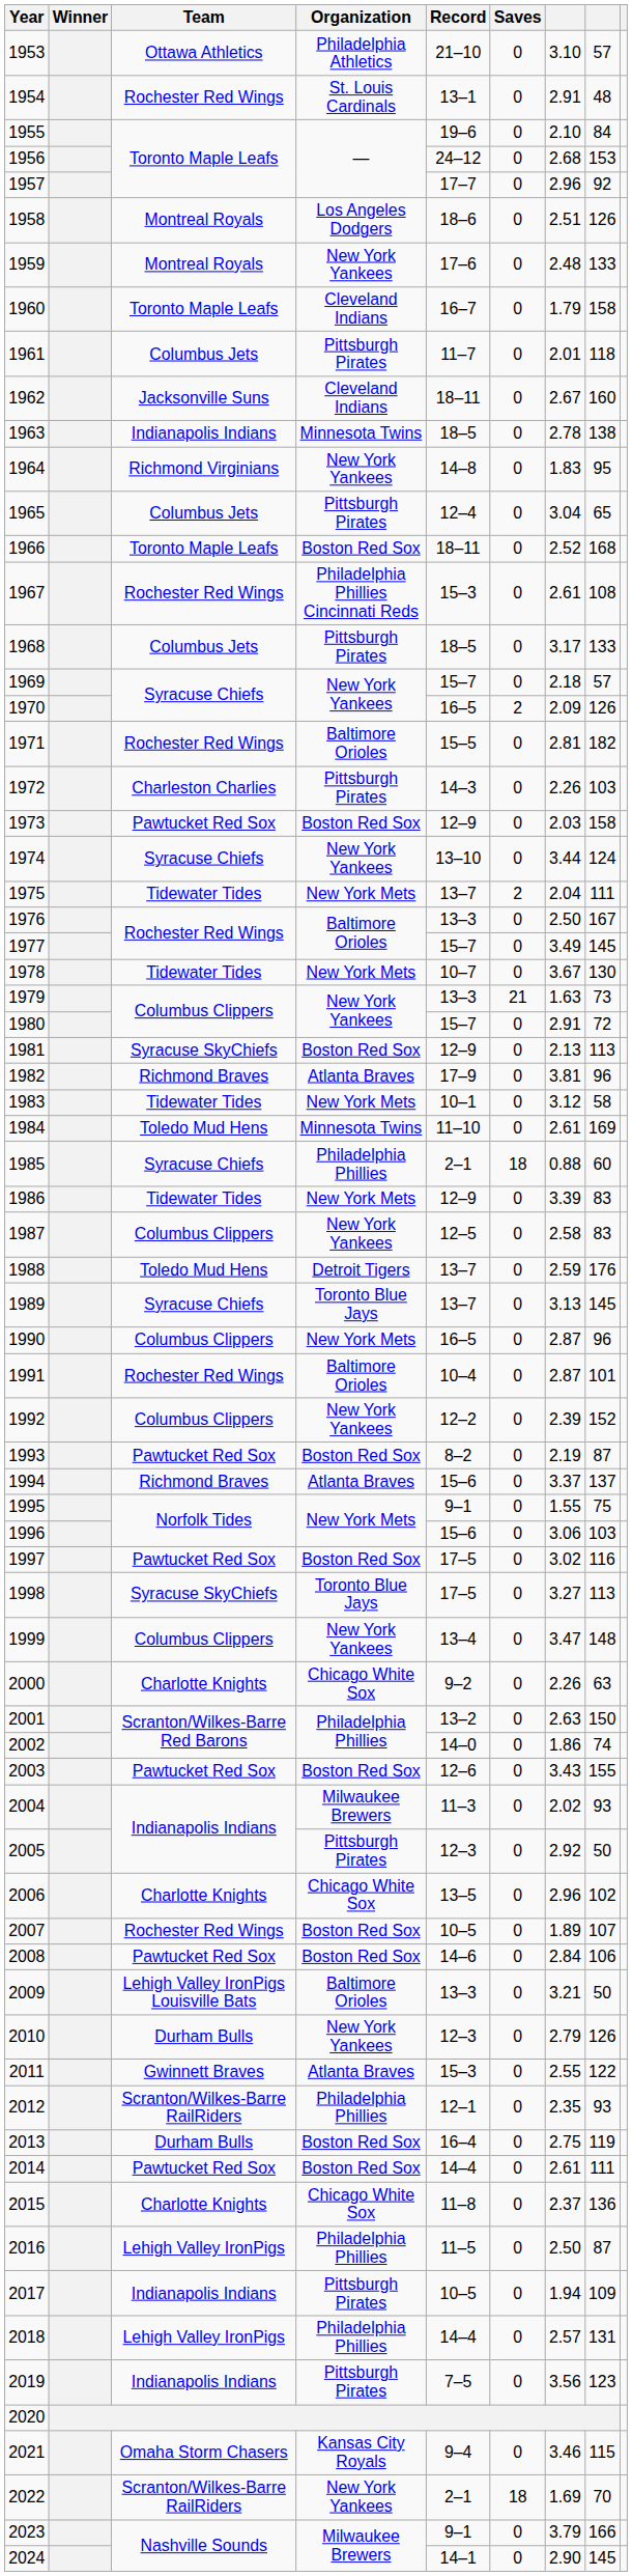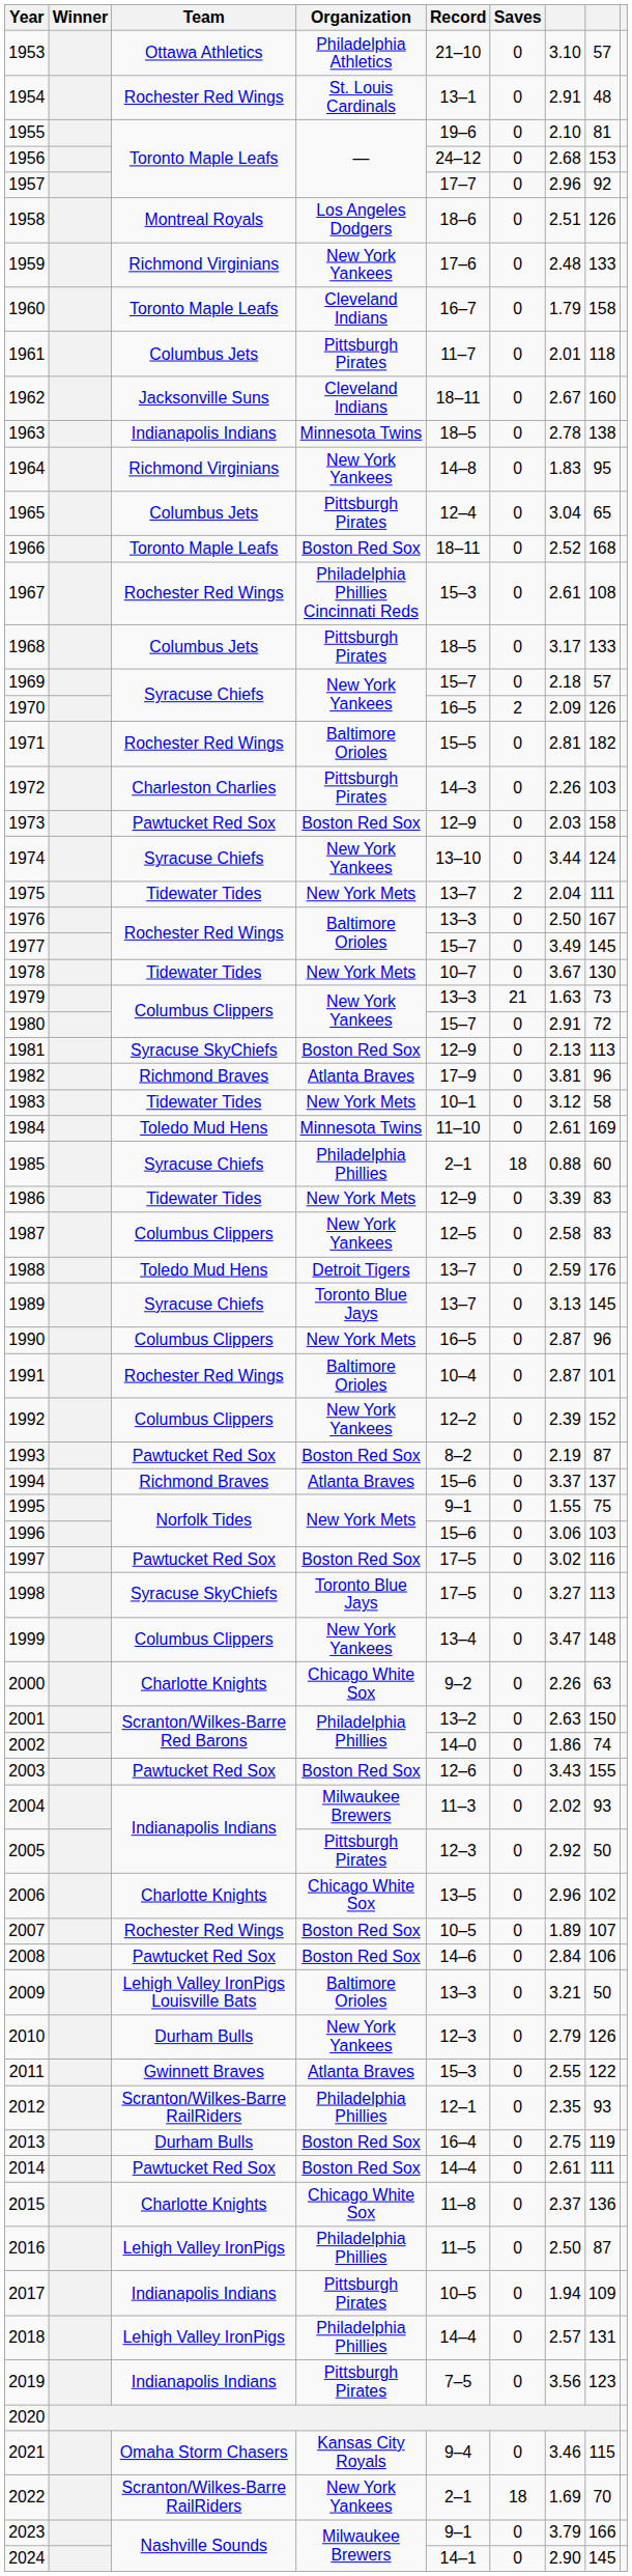 <table class="wikitable sortable plainrowheaders" style="text-align:center">
 <tr>
 <th scope="col">Year</th>
 <th scope="col">Winner</th>
 <th scope="col">Team</th>
 <th scope="col">Organization</th>
 <th scope="col">Record</th>
 <th scope="col">Saves</th>
 <th scope="col"></th>
 <th scope="col"></th>
 <th scope="col" class="unsortable"></th>
 </tr>
 <tr>
 <td>1953</td>
 <th scope="row" style="text-align:center"></th>
 <td><a href='#'>Ottawa Athletics</a></td>
 <td><a href='#'>Philadelphia Athletics</a></td>
 <td>21–10</td>
 <td>0</td>
 <td>3.10</td>
 <td>57</td>
 <td></td>
 </tr>
 <tr>
 <td>1954</td>
 <th scope="row" style="text-align:center"></th>
 <td><a href='#'>Rochester Red Wings</a></td>
 <td><a href='#'>St. Louis Cardinals</a></td>
 <td>13–1</td>
 <td>0</td>
 <td>2.91</td>
 <td>48</td>
 <td></td>
 </tr>
 <tr>
 <td>1955</td>
 <th scope="row" style="text-align:center"></th>
 <td rowspan="3"><a href='#'>Toronto Maple Leafs</a></td>
 <td rowspan="3">—</td>
 <td>19–6</td>
 <td>0</td>
 <td>2.10</td>
-<td>84</td>
+<td>81</td>
 <td></td>
 </tr>
 <tr>
 <td>1956</td>
 <th scope="row" style="text-align:center"></th>
 <td>24–12</td>
 <td>0</td>
 <td>2.68</td>
 <td>153</td>
 <td></td>
 </tr>
 <tr>
 <td>1957</td>
 <th scope="row" style="text-align:center"></th>
 <td>17–7</td>
 <td>0</td>
 <td>2.96</td>
 <td>92</td>
 <td></td>
 </tr>
 <tr>
 <td>1958</td>
 <th scope="row" style="text-align:center"></th>
 <td><a href='#'>Montreal Royals</a></td>
 <td><a href='#'>Los Angeles Dodgers</a></td>
 <td>18–6</td>
 <td>0</td>
 <td>2.51</td>
 <td>126</td>
 <td></td>
 </tr>
 <tr>
 <td>1959</td>
 <th scope="row" style="text-align:center"></th>
-<td><a href='#'>Montreal Royals</a></td>
+<td><a href='#'>Richmond Virginians</a></td>
 <td><a href='#'>New York Yankees</a></td>
 <td>17–6</td>
 <td>0</td>
 <td>2.48</td>
 <td>133</td>
 <td></td>
 </tr>
 <tr>
 <td>1960</td>
 <th scope="row" style="text-align:center"></th>
 <td><a href='#'>Toronto Maple Leafs</a></td>
 <td><a href='#'>Cleveland Indians</a></td>
 <td>16–7</td>
 <td>0</td>
 <td>1.79</td>
 <td>158</td>
 <td></td>
 </tr>
 <tr>
 <td>1961</td>
 <th scope="row" style="text-align:center"></th>
 <td><a href='#'>Columbus Jets</a></td>
 <td><a href='#'>Pittsburgh Pirates</a></td>
 <td>11–7</td>
 <td>0</td>
 <td>2.01</td>
 <td>118</td>
 <td></td>
 </tr>
 <tr>
 <td>1962</td>
 <th scope="row" style="text-align:center"></th>
 <td><a href='#'>Jacksonville Suns</a></td>
 <td><a href='#'>Cleveland Indians</a></td>
 <td>18–11</td>
 <td>0</td>
 <td>2.67</td>
 <td>160</td>
 <td></td>
 </tr>
 <tr>
 <td>1963</td>
 <th scope="row" style="text-align:center"></th>
 <td><a href='#'>Indianapolis Indians</a></td>
 <td><a href='#'>Minnesota Twins</a></td>
 <td>18–5</td>
 <td>0</td>
 <td>2.78</td>
 <td>138</td>
 <td></td>
 </tr>
 <tr>
 <td>1964</td>
 <th scope="row" style="text-align:center"></th>
 <td><a href='#'>Richmond Virginians</a></td>
 <td><a href='#'>New York Yankees</a></td>
 <td>14–8</td>
 <td>0</td>
 <td>1.83</td>
 <td>95</td>
 <td></td>
 </tr>
 <tr>
 <td>1965</td>
 <th scope="row" style="text-align:center"></th>
 <td><a href='#'>Columbus Jets</a></td>
 <td><a href='#'>Pittsburgh Pirates</a></td>
 <td>12–4</td>
 <td>0</td>
 <td>3.04</td>
 <td>65</td>
 <td></td>
 </tr>
 <tr>
 <td>1966</td>
 <th scope="row" style="text-align:center"></th>
 <td><a href='#'>Toronto Maple Leafs</a></td>
 <td><a href='#'>Boston Red Sox</a></td>
 <td>18–11</td>
 <td>0</td>
 <td>2.52</td>
 <td>168</td>
 <td></td>
 </tr>
 <tr>
 <td>1967</td>
 <th scope="row" style="text-align:center"></th>
 <td><a href='#'>Rochester Red Wings</a></td>
 <td><a href='#'>Philadelphia Phillies</a><br><a href='#'>Cincinnati Reds</a></td>
 <td>15–3</td>
 <td>0</td>
 <td>2.61</td>
 <td>108</td>
 <td></td>
 </tr>
 <tr>
 <td>1968</td>
 <th scope="row" style="text-align:center"></th>
 <td><a href='#'>Columbus Jets</a></td>
 <td><a href='#'>Pittsburgh Pirates</a></td>
 <td>18–5</td>
 <td>0</td>
 <td>3.17</td>
 <td>133</td>
 <td></td>
 </tr>
 <tr>
 <td>1969</td>
 <th scope="row" style="text-align:center"></th>
 <td rowspan="2"><a href='#'>Syracuse Chiefs</a></td>
 <td rowspan="2"><a href='#'>New York Yankees</a></td>
 <td>15–7</td>
 <td>0</td>
 <td>2.18</td>
 <td>57</td>
 <td></td>
 </tr>
 <tr>
 <td>1970</td>
 <th scope="row" style="text-align:center"></th>
 <td>16–5</td>
 <td>2</td>
 <td>2.09</td>
 <td>126</td>
 <td></td>
 </tr>
 <tr>
 <td>1971</td>
 <th scope="row" style="text-align:center"></th>
 <td><a href='#'>Rochester Red Wings</a></td>
 <td><a href='#'>Baltimore Orioles</a></td>
 <td>15–5</td>
 <td>0</td>
 <td>2.81</td>
 <td>182</td>
 <td></td>
 </tr>
 <tr>
 <td>1972</td>
 <th scope="row" style="text-align:center"></th>
 <td><a href='#'>Charleston Charlies</a></td>
 <td><a href='#'>Pittsburgh Pirates</a></td>
 <td>14–3</td>
 <td>0</td>
 <td>2.26</td>
 <td>103</td>
 <td></td>
 </tr>
 <tr>
 <td>1973</td>
 <th scope="row" style="text-align:center"></th>
 <td><a href='#'>Pawtucket Red Sox</a></td>
 <td><a href='#'>Boston Red Sox</a></td>
 <td>12–9</td>
 <td>0</td>
 <td>2.03</td>
 <td>158</td>
 <td></td>
 </tr>
 <tr>
 <td>1974</td>
 <th scope="row" style="text-align:center"></th>
 <td><a href='#'>Syracuse Chiefs</a></td>
 <td><a href='#'>New York Yankees</a></td>
 <td>13–10</td>
 <td>0</td>
 <td>3.44</td>
 <td>124</td>
 <td></td>
 </tr>
 <tr>
 <td>1975</td>
 <th scope="row" style="text-align:center"></th>
 <td><a href='#'>Tidewater Tides</a></td>
 <td><a href='#'>New York Mets</a></td>
 <td>13–7</td>
 <td>2</td>
 <td>2.04</td>
 <td>111</td>
 <td></td>
 </tr>
 <tr>
 <td>1976</td>
 <th scope="row" style="text-align:center"></th>
 <td rowspan="2"><a href='#'>Rochester Red Wings</a></td>
 <td rowspan="2"><a href='#'>Baltimore Orioles</a></td>
 <td>13–3</td>
 <td>0</td>
 <td>2.50</td>
 <td>167</td>
 <td></td>
 </tr>
 <tr>
 <td>1977</td>
 <th scope="row" style="text-align:center"></th>
 <td>15–7</td>
 <td>0</td>
 <td>3.49</td>
 <td>145</td>
 <td></td>
 </tr>
 <tr>
 <td>1978</td>
 <th scope="row" style="text-align:center"></th>
 <td><a href='#'>Tidewater Tides</a></td>
 <td><a href='#'>New York Mets</a></td>
 <td>10–7</td>
 <td>0</td>
 <td>3.67</td>
 <td>130</td>
 <td></td>
 </tr>
 <tr>
 <td>1979</td>
 <th scope="row" style="text-align:center"></th>
 <td rowspan="2"><a href='#'>Columbus Clippers</a></td>
 <td rowspan="2"><a href='#'>New York Yankees</a></td>
 <td>13–3</td>
 <td>21</td>
 <td>1.63</td>
 <td>73</td>
 <td></td>
 </tr>
 <tr>
 <td>1980</td>
 <th scope="row" style="text-align:center"></th>
 <td>15–7</td>
 <td>0</td>
 <td>2.91</td>
 <td>72</td>
 <td></td>
 </tr>
 <tr>
 <td>1981</td>
 <th scope="row" style="text-align:center"></th>
 <td><a href='#'>Syracuse SkyChiefs</a></td>
 <td><a href='#'>Boston Red Sox</a></td>
 <td>12–9</td>
 <td>0</td>
 <td>2.13</td>
 <td>113</td>
 <td></td>
 </tr>
 <tr>
 <td>1982</td>
 <th scope="row" style="text-align:center"></th>
 <td><a href='#'>Richmond Braves</a></td>
 <td><a href='#'>Atlanta Braves</a></td>
 <td>17–9</td>
 <td>0</td>
 <td>3.81</td>
 <td>96</td>
 <td></td>
 </tr>
 <tr>
 <td>1983</td>
 <th scope="row" style="text-align:center"></th>
 <td><a href='#'>Tidewater Tides</a></td>
 <td><a href='#'>New York Mets</a></td>
 <td>10–1</td>
 <td>0</td>
 <td>3.12</td>
 <td>58</td>
 <td></td>
 </tr>
 <tr>
 <td>1984</td>
 <th scope="row" style="text-align:center"></th>
 <td><a href='#'>Toledo Mud Hens</a></td>
 <td><a href='#'>Minnesota Twins</a></td>
 <td>11–10</td>
 <td>0</td>
 <td>2.61</td>
 <td>169</td>
 <td></td>
 </tr>
 <tr>
 <td>1985</td>
 <th scope="row" style="text-align:center"></th>
 <td><a href='#'>Syracuse Chiefs</a></td>
 <td><a href='#'>Philadelphia Phillies</a></td>
 <td>2–1</td>
 <td>18</td>
 <td>0.88</td>
 <td>60</td>
 <td></td>
 </tr>
 <tr>
 <td>1986</td>
 <th scope="row" style="text-align:center"></th>
 <td><a href='#'>Tidewater Tides</a></td>
 <td><a href='#'>New York Mets</a></td>
 <td>12–9</td>
 <td>0</td>
 <td>3.39</td>
 <td>83</td>
 <td></td>
 </tr>
 <tr>
 <td>1987</td>
 <th scope="row" style="text-align:center"></th>
 <td><a href='#'>Columbus Clippers</a></td>
 <td><a href='#'>New York Yankees</a></td>
 <td>12–5</td>
 <td>0</td>
 <td>2.58</td>
 <td>83</td>
 <td></td>
 </tr>
 <tr>
 <td>1988</td>
 <th scope="row" style="text-align:center"></th>
 <td><a href='#'>Toledo Mud Hens</a></td>
 <td><a href='#'>Detroit Tigers</a></td>
 <td>13–7</td>
 <td>0</td>
 <td>2.59</td>
 <td>176</td>
 <td></td>
 </tr>
 <tr>
 <td>1989</td>
 <th scope="row" style="text-align:center"></th>
 <td><a href='#'>Syracuse Chiefs</a></td>
 <td><a href='#'>Toronto Blue Jays</a></td>
 <td>13–7</td>
 <td>0</td>
 <td>3.13</td>
 <td>145</td>
 <td></td>
 </tr>
 <tr>
 <td>1990</td>
 <th scope="row" style="text-align:center"></th>
 <td><a href='#'>Columbus Clippers</a></td>
 <td><a href='#'>New York Mets</a></td>
 <td>16–5</td>
 <td>0</td>
 <td>2.87</td>
 <td>96</td>
 <td></td>
 </tr>
 <tr>
 <td>1991</td>
 <th scope="row" style="text-align:center"></th>
 <td><a href='#'>Rochester Red Wings</a></td>
 <td><a href='#'>Baltimore Orioles</a></td>
 <td>10–4</td>
 <td>0</td>
 <td>2.87</td>
 <td>101</td>
 <td></td>
 </tr>
 <tr>
 <td>1992</td>
 <th scope="row" style="text-align:center"></th>
 <td><a href='#'>Columbus Clippers</a></td>
 <td><a href='#'>New York Yankees</a></td>
 <td>12–2</td>
 <td>0</td>
 <td>2.39</td>
 <td>152</td>
 <td></td>
 </tr>
 <tr>
 <td>1993</td>
 <th scope="row" style="text-align:center"></th>
 <td><a href='#'>Pawtucket Red Sox</a></td>
 <td><a href='#'>Boston Red Sox</a></td>
 <td>8–2</td>
 <td>0</td>
 <td>2.19</td>
 <td>87</td>
 <td></td>
 </tr>
 <tr>
 <td>1994</td>
 <th scope="row" style="text-align:center"></th>
 <td><a href='#'>Richmond Braves</a></td>
 <td><a href='#'>Atlanta Braves</a></td>
 <td>15–6</td>
 <td>0</td>
 <td>3.37</td>
 <td>137</td>
 <td></td>
 </tr>
 <tr>
 <td>1995</td>
 <th scope="row" style="text-align:center"></th>
 <td rowspan="2"><a href='#'>Norfolk Tides</a></td>
 <td rowspan="2"><a href='#'>New York Mets</a></td>
 <td>9–1</td>
 <td>0</td>
 <td>1.55</td>
 <td>75</td>
 <td></td>
 </tr>
 <tr>
 <td>1996</td>
 <th scope="row" style="text-align:center"></th>
 <td>15–6</td>
 <td>0</td>
 <td>3.06</td>
 <td>103</td>
 <td></td>
 </tr>
 <tr>
 <td>1997</td>
 <th scope="row" style="text-align:center"></th>
 <td><a href='#'>Pawtucket Red Sox</a></td>
 <td><a href='#'>Boston Red Sox</a></td>
 <td>17–5</td>
 <td>0</td>
 <td>3.02</td>
 <td>116</td>
 <td></td>
 </tr>
 <tr>
 <td>1998</td>
 <th scope="row" style="text-align:center"></th>
 <td><a href='#'>Syracuse SkyChiefs</a></td>
 <td><a href='#'>Toronto Blue Jays</a></td>
 <td>17–5</td>
 <td>0</td>
 <td>3.27</td>
 <td>113</td>
 <td></td>
 </tr>
 <tr>
 <td>1999</td>
 <th scope="row" style="text-align:center"></th>
 <td><a href='#'>Columbus Clippers</a></td>
 <td><a href='#'>New York Yankees</a></td>
 <td>13–4</td>
 <td>0</td>
 <td>3.47</td>
 <td>148</td>
 <td></td>
 </tr>
 <tr>
 <td>2000</td>
 <th scope="row" style="text-align:center"></th>
 <td><a href='#'>Charlotte Knights</a></td>
 <td><a href='#'>Chicago White Sox</a></td>
 <td>9–2</td>
 <td>0</td>
 <td>2.26</td>
 <td>63</td>
 <td></td>
 </tr>
 <tr>
 <td>2001</td>
 <th scope="row" style="text-align:center"></th>
 <td rowspan="2"><a href='#'>Scranton/Wilkes-Barre Red Barons</a></td>
 <td rowspan="2"><a href='#'>Philadelphia Phillies</a></td>
 <td>13–2</td>
 <td>0</td>
 <td>2.63</td>
 <td>150</td>
 <td></td>
 </tr>
 <tr>
 <td>2002</td>
 <th scope="row" style="text-align:center"></th>
 <td>14–0</td>
 <td>0</td>
 <td>1.86</td>
 <td>74</td>
 <td></td>
 </tr>
 <tr>
 <td>2003</td>
 <th scope="row" style="text-align:center"></th>
 <td><a href='#'>Pawtucket Red Sox</a></td>
 <td><a href='#'>Boston Red Sox</a></td>
 <td>12–6</td>
 <td>0</td>
 <td>3.43</td>
 <td>155</td>
 <td></td>
 </tr>
 <tr>
 <td>2004</td>
 <th scope="row" style="text-align:center"></th>
 <td rowspan="2"><a href='#'>Indianapolis Indians</a></td>
 <td><a href='#'>Milwaukee Brewers</a></td>
 <td>11–3</td>
 <td>0</td>
 <td>2.02</td>
 <td>93</td>
 <td></td>
 </tr>
 <tr>
 <td>2005</td>
 <th scope="row" style="text-align:center"></th>
 <td><a href='#'>Pittsburgh Pirates</a></td>
 <td>12–3</td>
 <td>0</td>
 <td>2.92</td>
 <td>50</td>
 <td></td>
 </tr>
 <tr>
 <td>2006</td>
 <th scope="row" style="text-align:center"></th>
 <td><a href='#'>Charlotte Knights</a></td>
 <td><a href='#'>Chicago White Sox</a></td>
 <td>13–5</td>
 <td>0</td>
 <td>2.96</td>
 <td>102</td>
 <td></td>
 </tr>
 <tr>
 <td>2007</td>
 <th scope="row" style="text-align:center"></th>
 <td><a href='#'>Rochester Red Wings</a></td>
 <td><a href='#'>Boston Red Sox</a></td>
 <td>10–5</td>
 <td>0</td>
 <td>1.89</td>
 <td>107</td>
 <td></td>
 </tr>
 <tr>
 <td>2008</td>
 <th scope="row" style="text-align:center"></th>
 <td><a href='#'>Pawtucket Red Sox</a></td>
 <td><a href='#'>Boston Red Sox</a></td>
 <td>14–6</td>
 <td>0</td>
 <td>2.84</td>
 <td>106</td>
 <td></td>
 </tr>
 <tr>
 <td>2009</td>
 <th scope="row" style="text-align:center"></th>
 <td><a href='#'>Lehigh Valley IronPigs</a><br><a href='#'>Louisville Bats</a></td>
 <td><a href='#'>Baltimore Orioles</a></td>
 <td>13–3</td>
 <td>0</td>
 <td>3.21</td>
 <td>50</td>
 <td></td>
 </tr>
 <tr>
 <td>2010</td>
 <th scope="row" style="text-align:center"></th>
 <td><a href='#'>Durham Bulls</a></td>
 <td><a href='#'>New York Yankees</a></td>
 <td>12–3</td>
 <td>0</td>
 <td>2.79</td>
 <td>126</td>
 <td></td>
 </tr>
 <tr>
 <td>2011</td>
 <th scope="row" style="text-align:center"></th>
 <td><a href='#'>Gwinnett Braves</a></td>
 <td><a href='#'>Atlanta Braves</a></td>
 <td>15–3</td>
 <td>0</td>
 <td>2.55</td>
 <td>122</td>
 <td></td>
 </tr>
 <tr>
 <td>2012</td>
 <th scope="row" style="text-align:center"></th>
 <td><a href='#'>Scranton/Wilkes-Barre RailRiders</a></td>
 <td><a href='#'>Philadelphia Phillies</a></td>
 <td>12–1</td>
 <td>0</td>
 <td>2.35</td>
 <td>93</td>
 <td></td>
 </tr>
 <tr>
 <td>2013</td>
 <th scope="row" style="text-align:center"></th>
 <td><a href='#'>Durham Bulls</a></td>
 <td><a href='#'>Boston Red Sox</a></td>
 <td>16–4</td>
 <td>0</td>
 <td>2.75</td>
 <td>119</td>
 <td></td>
 </tr>
 <tr>
 <td>2014</td>
 <th scope="row" style="text-align:center"></th>
 <td><a href='#'>Pawtucket Red Sox</a></td>
 <td><a href='#'>Boston Red Sox</a></td>
 <td>14–4</td>
 <td>0</td>
 <td>2.61</td>
 <td>111</td>
 <td></td>
 </tr>
 <tr>
 <td>2015</td>
 <th scope="row" style="text-align:center"></th>
 <td><a href='#'>Charlotte Knights</a></td>
 <td><a href='#'>Chicago White Sox</a></td>
 <td>11–8</td>
 <td>0</td>
 <td>2.37</td>
 <td>136</td>
 <td></td>
 </tr>
 <tr>
 <td>2016</td>
 <th scope="row" style="text-align:center"></th>
 <td><a href='#'>Lehigh Valley IronPigs</a></td>
 <td><a href='#'>Philadelphia Phillies</a></td>
 <td>11–5</td>
 <td>0</td>
 <td>2.50</td>
 <td>87</td>
 <td></td>
 </tr>
 <tr>
 <td>2017</td>
 <th scope="row" style="text-align:center"></th>
 <td><a href='#'>Indianapolis Indians</a></td>
 <td><a href='#'>Pittsburgh Pirates</a></td>
 <td>10–5</td>
 <td>0</td>
 <td>1.94</td>
 <td>109</td>
 <td></td>
 </tr>
 <tr>
 <td>2018</td>
 <th scope="row" style="text-align:center"></th>
 <td><a href='#'>Lehigh Valley IronPigs</a></td>
 <td><a href='#'>Philadelphia Phillies</a></td>
 <td>14–4</td>
 <td>0</td>
 <td>2.57</td>
 <td>131</td>
 <td></td>
 </tr>
 <tr>
 <td>2019</td>
 <th scope="row" style="text-align:center"></th>
 <td><a href='#'>Indianapolis Indians</a></td>
 <td><a href='#'>Pittsburgh Pirates</a></td>
 <td>7–5</td>
 <td>0</td>
 <td>3.56</td>
 <td>123</td>
 <td></td>
 </tr>
 <tr>
 <td>2020</td>
 <th scope="row" style="text-align:center" colspan="7"></th>
 <td></td>
 </tr>
 <tr>
 <td>2021</td>
 <th scope="row" style="text-align:center"></th>
 <td><a href='#'>Omaha Storm Chasers</a></td>
 <td><a href='#'>Kansas City Royals</a></td>
 <td>9–4</td>
 <td>0</td>
 <td>3.46</td>
 <td>115</td>
 <td></td>
 </tr>
 <tr>
 <td>2022</td>
 <th scope="row" style="text-align:center"></th>
 <td><a href='#'>Scranton/Wilkes-Barre RailRiders</a></td>
 <td><a href='#'>New York Yankees</a></td>
 <td>2–1</td>
 <td>18</td>
 <td>1.69</td>
 <td>70</td>
 <td></td>
 </tr>
 <tr>
 <td>2023</td>
 <th scope="row" style="text-align:center"></th>
 <td rowspan="2"><a href='#'>Nashville Sounds</a></td>
 <td rowspan="2"><a href='#'>Milwaukee Brewers</a></td>
 <td>9–1</td>
 <td>0</td>
 <td>3.79</td>
 <td>166</td>
 <td></td>
 </tr>
 <tr>
 <td>2024</td>
 <th scope="row" style="text-align:center"></th>
 <td>14–1</td>
 <td>0</td>
 <td>2.90</td>
 <td>145</td>
 <td></td>
 </tr>
 </table>
